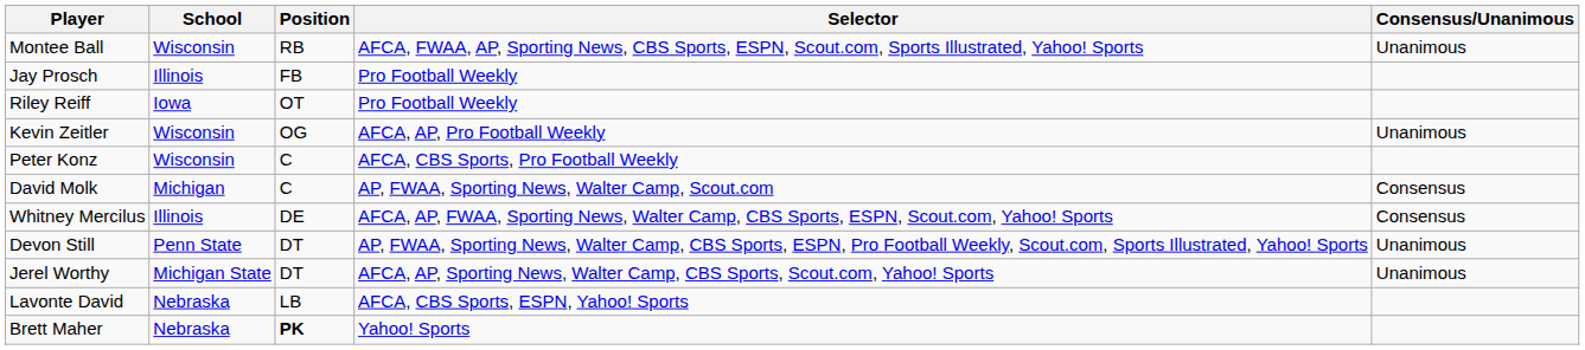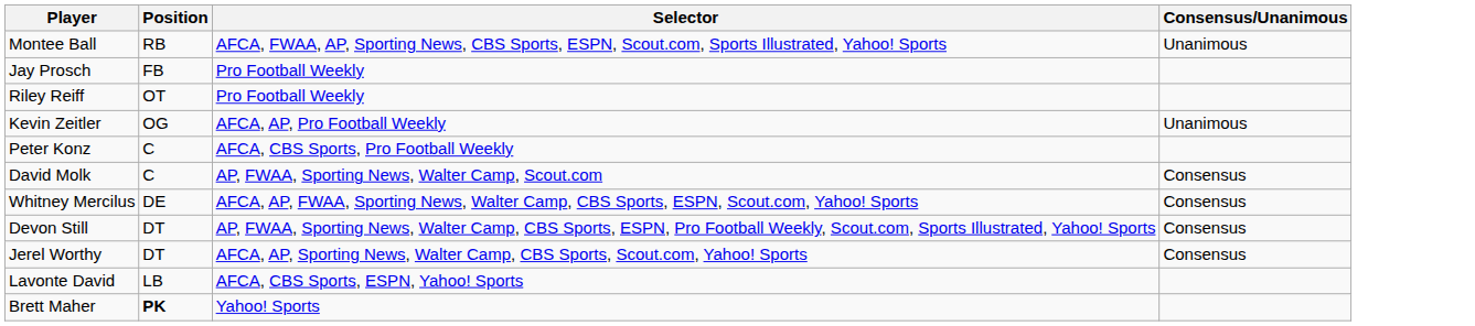 <table class="wikitable">
 <tr>
 <th>Player</th>
-<th>School</th>
 <th>Position</th>
 <th>Selector</th>
 <th>Consensus/Unanimous</th>
 </tr>
 <tr>
 <td>Montee Ball</td>
-<td><a href='#'>Wisconsin</a></td>
 <td>RB</td>
 <td><a href='#'>AFCA</a>, <a href='#'>FWAA</a>, <a href='#'>AP</a>, <a href='#'>Sporting News</a>, <a href='#'>CBS Sports</a>, <a href='#'>ESPN</a>, <a href='#'>Scout.com</a>, <a href='#'>Sports Illustrated</a>, <a href='#'>Yahoo! Sports</a></td>
 <td>Unanimous</td>
 </tr>
 <tr>
 <td>Jay Prosch</td>
-<td><a href='#'>Illinois</a></td>
 <td>FB</td>
 <td><a href='#'>Pro Football Weekly</a></td>
 <td> </td>
 </tr>
 <tr>
 <td>Riley Reiff</td>
-<td><a href='#'>Iowa</a></td>
 <td>OT</td>
 <td><a href='#'>Pro Football Weekly</a></td>
 <td> </td>
 </tr>
 <tr>
 <td>Kevin Zeitler</td>
-<td><a href='#'>Wisconsin</a></td>
 <td>OG</td>
 <td><a href='#'>AFCA</a>, <a href='#'>AP</a>, <a href='#'>Pro Football Weekly</a></td>
 <td>Unanimous</td>
 </tr>
 <tr>
 <td>Peter Konz</td>
-<td><a href='#'>Wisconsin</a></td>
 <td>C</td>
 <td><a href='#'>AFCA</a>, <a href='#'>CBS Sports</a>, <a href='#'>Pro Football Weekly</a></td>
 <td> </td>
 </tr>
 <tr>
 <td>David Molk</td>
-<td><a href='#'>Michigan</a></td>
 <td>C</td>
 <td><a href='#'>AP</a>, <a href='#'>FWAA</a>, <a href='#'>Sporting News</a>, <a href='#'>Walter Camp</a>, <a href='#'>Scout.com</a></td>
 <td>Consensus</td>
 </tr>
 <tr>
 <td>Whitney Mercilus</td>
-<td><a href='#'>Illinois</a></td>
 <td>DE</td>
 <td><a href='#'>AFCA</a>, <a href='#'>AP</a>, <a href='#'>FWAA</a>, <a href='#'>Sporting News</a>, <a href='#'>Walter Camp</a>, <a href='#'>CBS Sports</a>, <a href='#'>ESPN</a>, <a href='#'>Scout.com</a>, <a href='#'>Yahoo! Sports</a></td>
 <td>Consensus</td>
 </tr>
 <tr>
 <td>Devon Still</td>
-<td><a href='#'>Penn State</a></td>
 <td>DT</td>
 <td><a href='#'>AP</a>, <a href='#'>FWAA</a>, <a href='#'>Sporting News</a>, <a href='#'>Walter Camp</a>, <a href='#'>CBS Sports</a>, <a href='#'>ESPN</a>, <a href='#'>Pro Football Weekly</a>, <a href='#'>Scout.com</a>, <a href='#'>Sports Illustrated</a>, <a href='#'>Yahoo! Sports</a></td>
-<td>Unanimous</td>
+<td>Consensus</td>
 </tr>
 <tr>
 <td>Jerel Worthy</td>
-<td><a href='#'>Michigan State</a></td>
 <td>DT</td>
 <td><a href='#'>AFCA</a>, <a href='#'>AP</a>, <a href='#'>Sporting News</a>, <a href='#'>Walter Camp</a>, <a href='#'>CBS Sports</a>, <a href='#'>Scout.com</a>, <a href='#'>Yahoo! Sports</a></td>
-<td>Unanimous</td>
+<td>Consensus</td>
 </tr>
 <tr>
 <td>Lavonte David</td>
-<td><a href='#'>Nebraska</a></td>
 <td>LB</td>
 <td><a href='#'>AFCA</a>, <a href='#'>CBS Sports</a>, <a href='#'>ESPN</a>, <a href='#'>Yahoo! Sports</a></td>
 <td> </td>
 </tr>
 <tr>
 <td>Brett Maher</td>
-<td><a href='#'>Nebraska</a></td>
 <td><strong>PK</strong></td>
 <td><a href='#'>Yahoo! Sports</a></td>
 <td> </td>
 </tr>
 </table>
